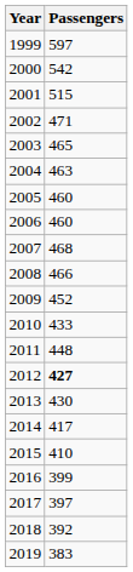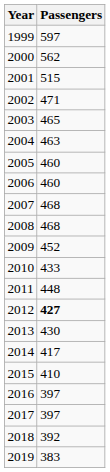 <table class="wikitable">
 <tr>
 <th>Year</th>
 <th>Passengers</th>
 </tr>
 <tr>
 <td>1999</td>
 <td>597</td>
 </tr>
 <tr>
 <td>2000</td>
-<td>542</td>
+<td>562</td>
 </tr>
 <tr>
 <td>2001</td>
 <td>515</td>
 </tr>
 <tr>
 <td>2002</td>
 <td>471</td>
 </tr>
 <tr>
 <td>2003</td>
 <td>465</td>
 </tr>
 <tr>
 <td>2004</td>
 <td>463</td>
 </tr>
 <tr>
 <td>2005</td>
 <td>460</td>
 </tr>
 <tr>
 <td>2006</td>
 <td>460</td>
 </tr>
 <tr>
 <td>2007</td>
 <td>468</td>
 </tr>
 <tr>
 <td>2008</td>
-<td>466</td>
+<td>468</td>
 </tr>
 <tr>
 <td>2009</td>
 <td>452</td>
 </tr>
 <tr>
 <td>2010</td>
 <td>433</td>
 </tr>
 <tr>
 <td>2011</td>
 <td>448</td>
 </tr>
 <tr>
 <td>2012</td>
 <td><strong>427</strong></td>
 </tr>
 <tr>
 <td>2013</td>
 <td>430</td>
 </tr>
 <tr>
 <td>2014</td>
 <td>417</td>
 </tr>
 <tr>
 <td>2015</td>
 <td>410</td>
 </tr>
 <tr>
 <td>2016</td>
-<td>399</td>
+<td>397</td>
 </tr>
 <tr>
 <td>2017</td>
 <td>397</td>
 </tr>
 <tr>
 <td>2018</td>
 <td>392</td>
 </tr>
 <tr>
 <td>2019</td>
 <td>383</td>
 </tr>
 </table>
